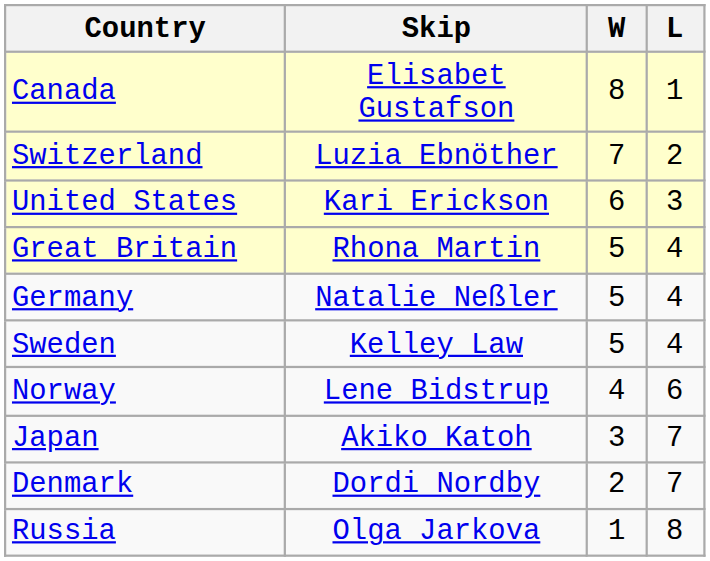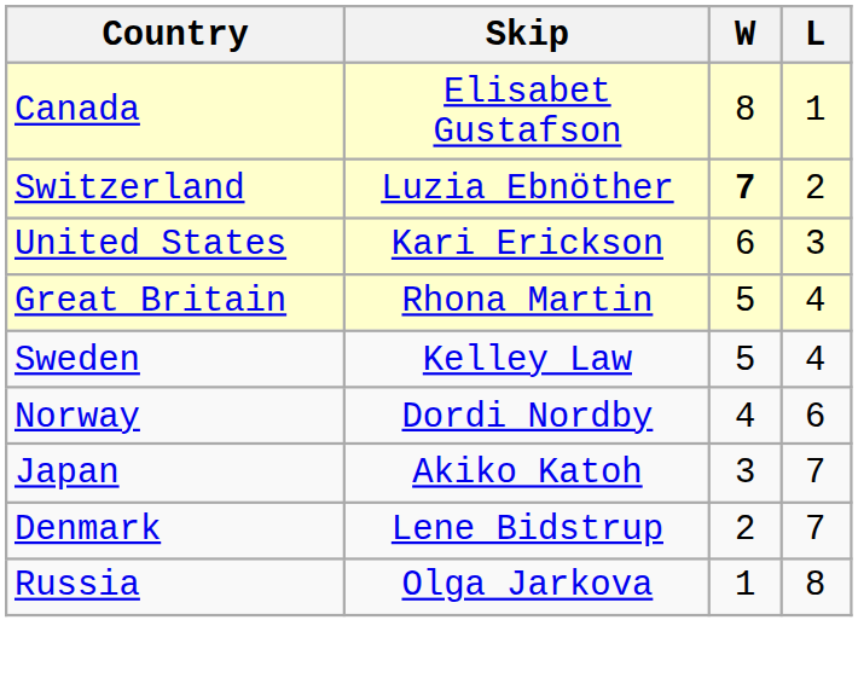 <table class=wikitable>
 <tr>
 <th bgcolor="#efefef" width="120">Country</th>
 <th bgcolor="#efefef" width="130">Skip</th>
 <th bgcolor="#efefef" width="20">W</th>
 <th bgcolor="#efefef" width="20">L</th>
 </tr>
 <tr align=center bgcolor="#ffffcc">
 <td align=left> <a href='#'>Canada</a></td>
 <td><a href='#'>Elisabet Gustafson</a></td>
 <td>8</td>
 <td>1</td>
 </tr>
 <tr align=center bgcolor="#ffffcc">
 <td align=left> <a href='#'>Switzerland</a></td>
 <td><a href='#'>Luzia Ebnöther</a></td>
-<td>7</td>
+<td><strong>7</strong></td>
 <td>2</td>
 </tr>
 <tr align=center bgcolor="#ffffcc">
 <td align=left> <a href='#'>United States</a></td>
 <td><a href='#'>Kari Erickson</a></td>
 <td>6</td>
 <td>3</td>
 </tr>
 <tr align=center bgcolor="#ffffcc">
 <td align=left> <a href='#'>Great Britain</a></td>
 <td><a href='#'>Rhona Martin</a></td>
 <td>5</td>
 <td>4</td>
 </tr>
 <tr align=center>
-<td align=left> <a href='#'>Germany</a></td>
-<td><a href='#'>Natalie Neßler</a></td>
-<td>5</td>
-<td>4</td>
-</tr>
-<tr align=center>
 <td align=left> <a href='#'>Sweden</a></td>
 <td><a href='#'>Kelley Law</a></td>
 <td>5</td>
 <td>4</td>
 </tr>
 <tr align=center>
 <td align=left> <a href='#'>Norway</a></td>
-<td><a href='#'>Lene Bidstrup</a></td>
+<td><a href='#'>Dordi Nordby</a></td>
 <td>4</td>
 <td>6</td>
 </tr>
 <tr align=center>
 <td align=left> <a href='#'>Japan</a></td>
 <td><a href='#'>Akiko Katoh</a></td>
 <td>3</td>
 <td>7</td>
 </tr>
 <tr align=center>
 <td align=left> <a href='#'>Denmark</a></td>
-<td><a href='#'>Dordi Nordby</a></td>
+<td><a href='#'>Lene Bidstrup</a></td>
 <td>2</td>
 <td>7</td>
 </tr>
 <tr align=center>
 <td align=left> <a href='#'>Russia</a></td>
 <td><a href='#'>Olga Jarkova</a></td>
 <td>1</td>
 <td>8</td>
 </tr>
 </table>
